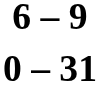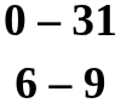 <table style="text-align:center">
 <tr>
 <th width=200></th>
 <th width=100></th>
 <th width=200></th>
 </tr>
 <tr>
 <td align=right></td>
-<td><strong>6 – 9</strong></td>
+<td><strong>0 – 31</strong></td>
 <td align=left></td>
 </tr>
 <tr>
 <td align=right></td>
-<td><strong>0 – 31</strong></td>
+<td><strong>6 – 9</strong></td>
 <td align=left></td>
 </tr>
 </table>
